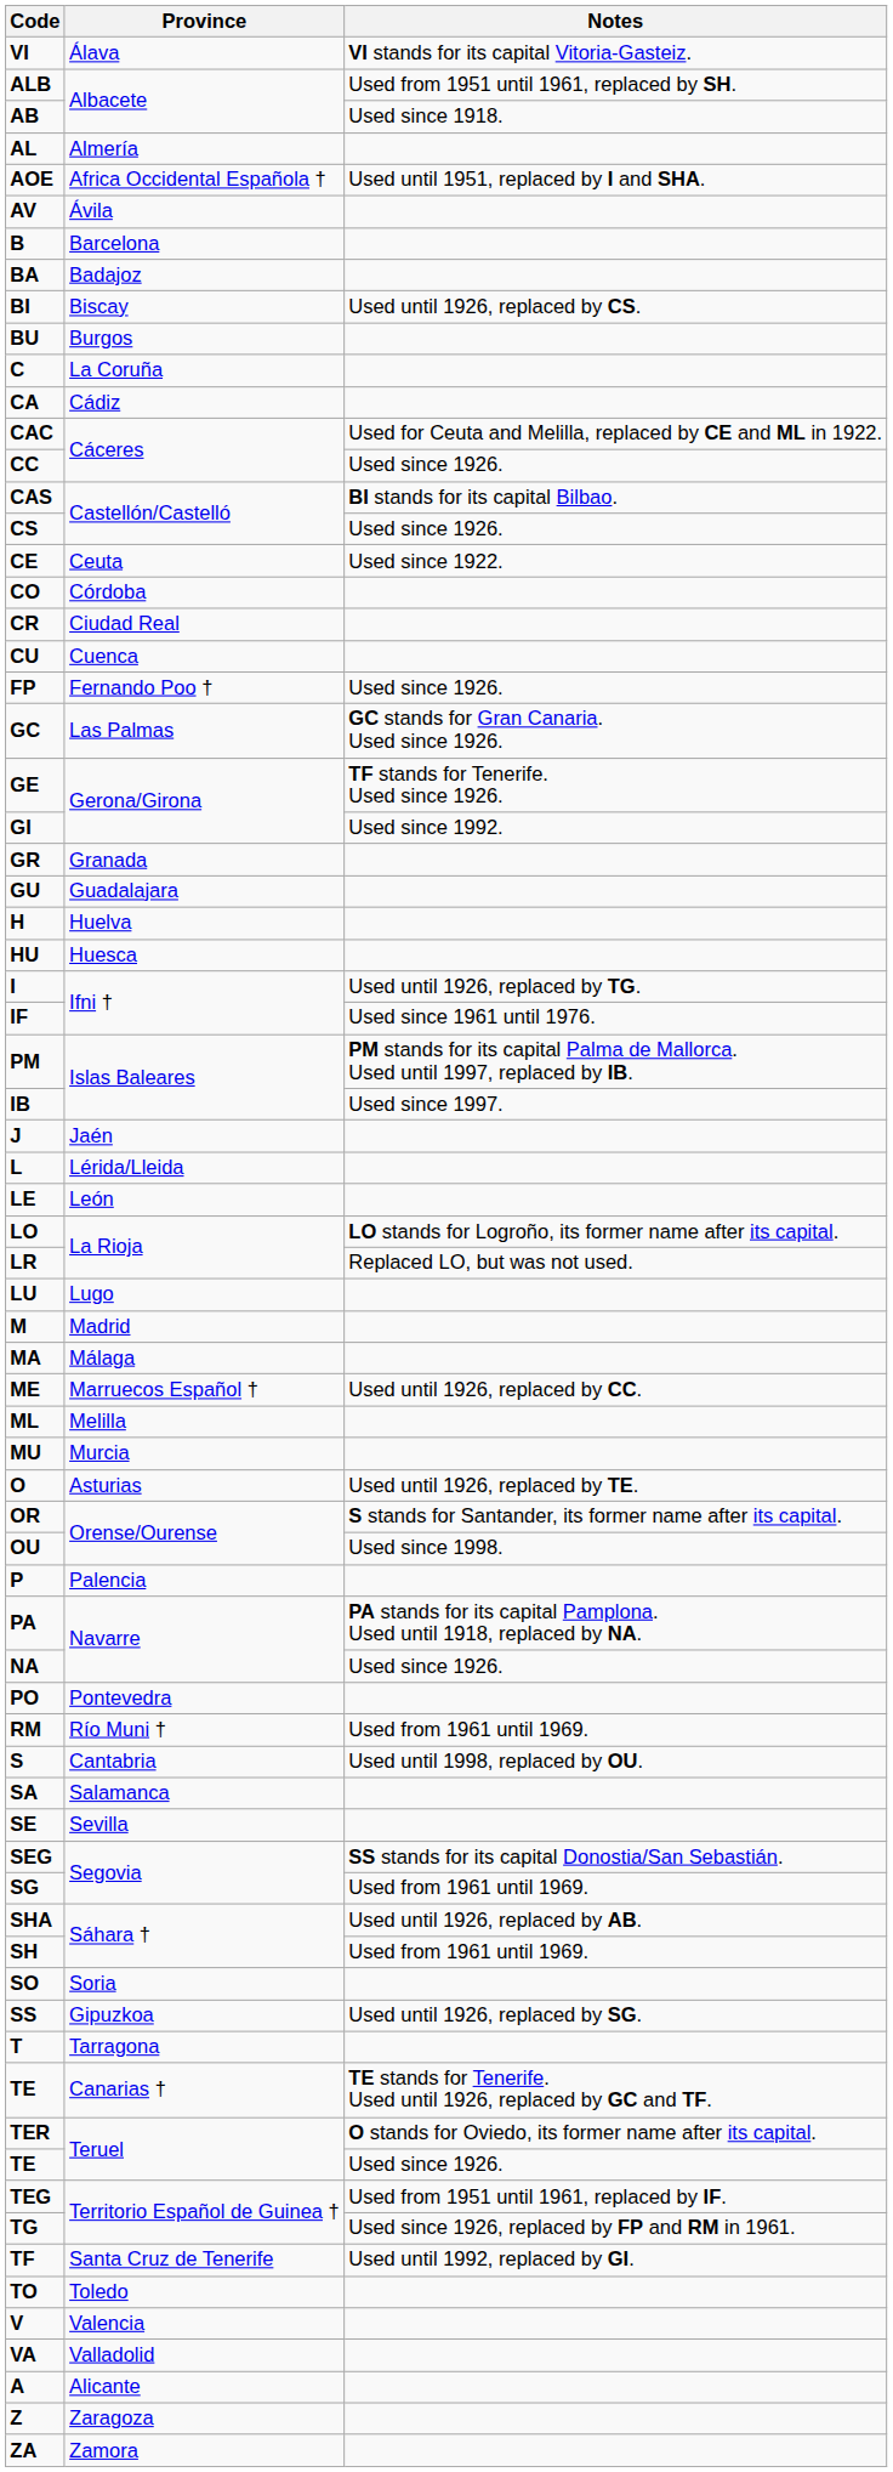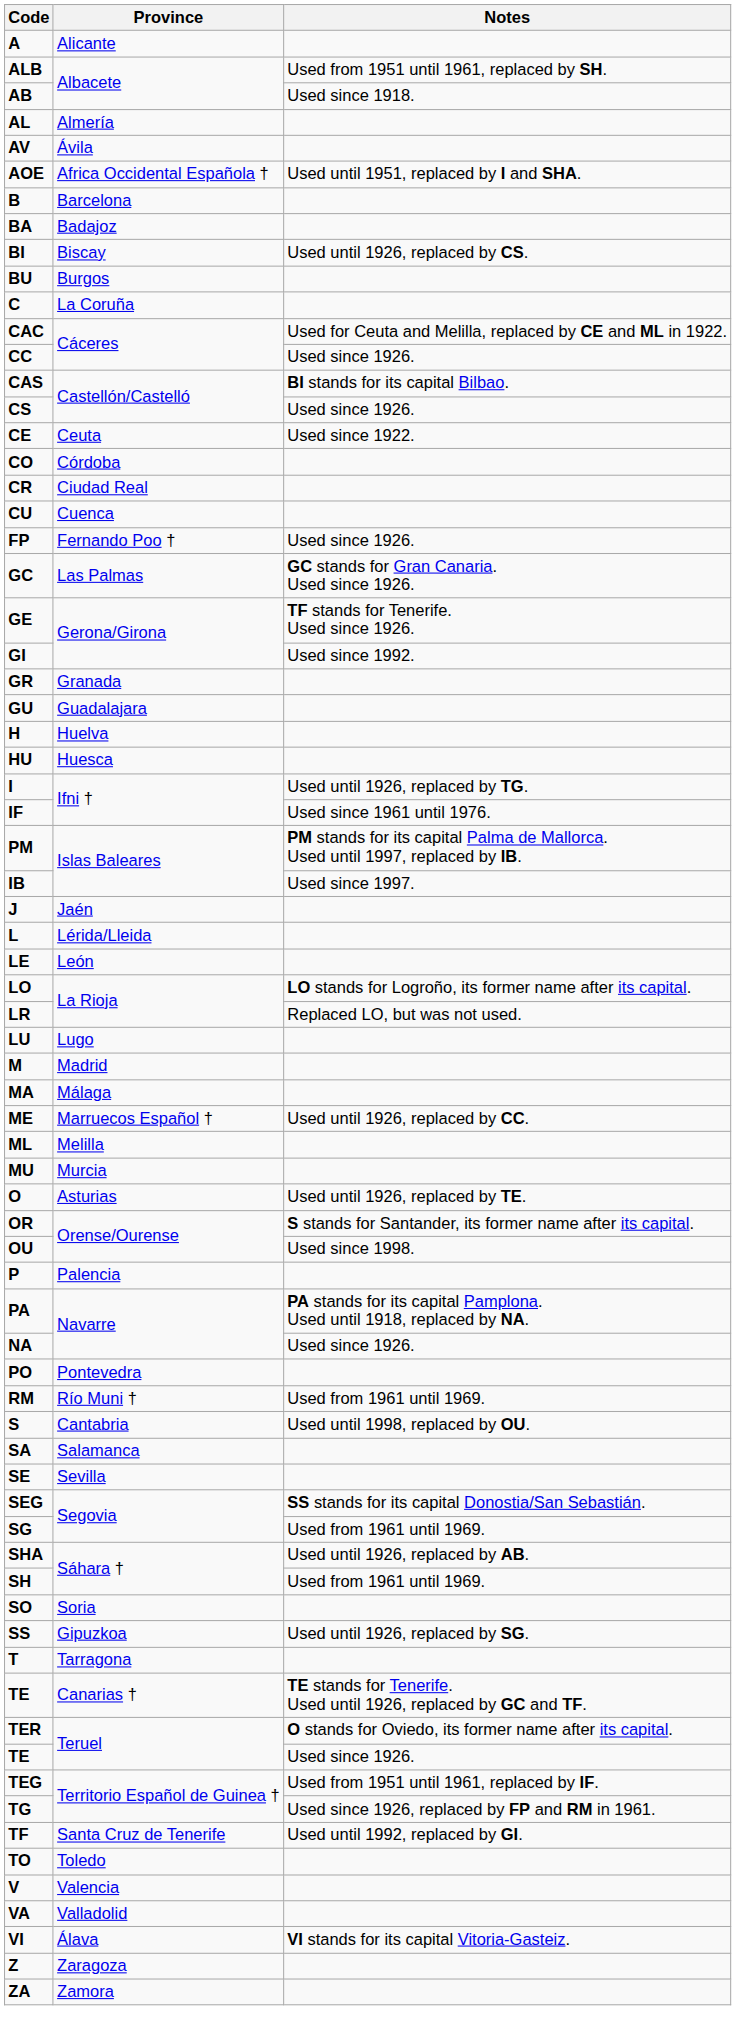 <table class="wikitable sortable">
 <tr>
 <th>Code</th>
 <th>Province</th>
 <th>Notes</th>
 </tr>
 <tr>
-<td><strong>VI</strong></td>
-<td><a href='#'>Álava</a></td>
-<td><strong>VI</strong> stands for its capital <a href='#'>Vitoria-Gasteiz</a>.</td>
+<td><strong>A</strong></td>
+<td><a href='#'>Alicante</a></td>
+<td></td>
 </tr>
 <tr>
 <td><strong>ALB</strong></td>
 <td rowspan="2"><a href='#'>Albacete</a></td>
 <td>Used from 1951 until 1961, replaced by <strong>SH</strong>.</td>
 </tr>
 <tr>
 <td><strong>AB</strong></td>
 <td>Used since 1918.</td>
 </tr>
 <tr>
 <td><strong>AL</strong></td>
 <td><a href='#'>Almería</a></td>
 <td></td>
 </tr>
 <tr>
+<td><strong>AV</strong></td>
+<td><a href='#'>Ávila</a></td>
+<td></td>
+</tr>
+<tr>
 <td><strong>AOE</strong></td>
 <td><a href='#'>Africa Occidental Española</a> †</td>
 <td>Used until 1951, replaced by <strong>I</strong> and <strong>SHA</strong>.</td>
-</tr>
-<tr>
-<td><strong>AV</strong></td>
-<td><a href='#'>Ávila</a></td>
-<td></td>
 </tr>
 <tr>
 <td><strong>B</strong></td>
 <td><a href='#'>Barcelona</a></td>
 <td></td>
 </tr>
 <tr>
 <td><strong>BA</strong></td>
 <td><a href='#'>Badajoz</a></td>
 <td></td>
 </tr>
 <tr>
 <td><strong>BI</strong></td>
 <td><a href='#'>Biscay</a></td>
 <td>Used until 1926, replaced by <strong>CS</strong>.</td>
 </tr>
 <tr>
 <td><strong>BU</strong></td>
 <td><a href='#'>Burgos</a></td>
 <td></td>
 </tr>
 <tr>
 <td><strong>C</strong></td>
 <td><a href='#'>La Coruña</a></td>
-<td></td>
-</tr>
-<tr>
-<td><strong>CA</strong></td>
-<td><a href='#'>Cádiz</a></td>
 <td></td>
 </tr>
 <tr>
 <td><strong>CAC</strong></td>
 <td rowspan="2"><a href='#'>Cáceres</a></td>
 <td>Used for Ceuta and Melilla, replaced by <strong>CE</strong> and <strong>ML</strong> in 1922.</td>
 </tr>
 <tr>
 <td><strong>CC</strong></td>
 <td>Used since 1926.</td>
 </tr>
 <tr>
 <td><strong>CAS</strong></td>
 <td rowspan="2"><a href='#'>Castellón/Castelló</a></td>
 <td><strong>BI</strong> stands for its capital <a href='#'>Bilbao</a>.</td>
 </tr>
 <tr>
 <td><strong>CS</strong></td>
 <td>Used since 1926.</td>
 </tr>
 <tr>
 <td><strong>CE</strong></td>
 <td><a href='#'>Ceuta</a></td>
 <td>Used since 1922.</td>
 </tr>
 <tr>
 <td><strong>CO</strong></td>
 <td><a href='#'>Córdoba</a></td>
 <td></td>
 </tr>
 <tr>
 <td><strong>CR</strong></td>
 <td><a href='#'>Ciudad Real</a></td>
 <td></td>
 </tr>
 <tr>
 <td><strong>CU</strong></td>
 <td><a href='#'>Cuenca</a></td>
 <td></td>
 </tr>
 <tr>
 <td><strong>FP</strong></td>
 <td><a href='#'>Fernando Poo</a> †</td>
 <td>Used since 1926.</td>
 </tr>
 <tr>
 <td><strong>GC</strong></td>
 <td><a href='#'>Las Palmas</a></td>
 <td><strong>GC</strong> stands for <a href='#'>Gran Canaria</a>.<br>Used since 1926.</td>
 </tr>
 <tr>
 <td><strong>GE</strong></td>
 <td rowspan="2"><a href='#'>Gerona/Girona</a></td>
 <td><strong>TF</strong> stands for Tenerife.<br>Used since 1926.</td>
 </tr>
 <tr>
 <td><strong>GI</strong></td>
 <td>Used since 1992.</td>
 </tr>
 <tr>
 <td><strong>GR</strong></td>
 <td><a href='#'>Granada</a></td>
 <td></td>
 </tr>
 <tr>
 <td><strong>GU</strong></td>
 <td><a href='#'>Guadalajara</a></td>
 <td></td>
 </tr>
 <tr>
 <td><strong>H</strong></td>
 <td><a href='#'>Huelva</a></td>
 <td></td>
 </tr>
 <tr>
 <td><strong>HU</strong></td>
 <td><a href='#'>Huesca</a></td>
 <td></td>
 </tr>
 <tr>
 <td><strong>I</strong></td>
 <td rowspan="2"><a href='#'>Ifni</a> †</td>
 <td>Used until 1926, replaced by <strong>TG</strong>.</td>
 </tr>
 <tr>
 <td><strong>IF</strong></td>
 <td>Used since 1961 until 1976.</td>
 </tr>
 <tr>
 <td><strong>PM</strong></td>
 <td rowspan="2"><a href='#'>Islas Baleares</a></td>
 <td><strong>PM</strong> stands for its capital <a href='#'>Palma de Mallorca</a>.<br>Used until 1997, replaced by <strong>IB</strong>.</td>
 </tr>
 <tr>
 <td><strong>IB</strong></td>
 <td>Used since 1997.</td>
 </tr>
 <tr>
 <td><strong>J</strong></td>
 <td><a href='#'>Jaén</a></td>
 <td></td>
 </tr>
 <tr>
 <td><strong>L</strong></td>
 <td><a href='#'>Lérida/Lleida</a></td>
 <td></td>
 </tr>
 <tr>
 <td><strong>LE</strong></td>
 <td><a href='#'>León</a></td>
 <td></td>
 </tr>
 <tr>
 <td><strong>LO</strong></td>
 <td rowspan="2"><a href='#'>La Rioja</a></td>
 <td><strong>LO</strong> stands for Logroño,  its former name after <a href='#'>its capital</a>.</td>
 </tr>
 <tr>
 <td><strong>LR</strong></td>
 <td>Replaced LO, but was not used.</td>
 </tr>
 <tr>
 <td><strong>LU</strong></td>
 <td><a href='#'>Lugo</a></td>
 <td></td>
 </tr>
 <tr>
 <td><strong>M</strong></td>
 <td><a href='#'>Madrid</a></td>
 <td></td>
 </tr>
 <tr>
 <td><strong>MA</strong></td>
 <td><a href='#'>Málaga</a></td>
 <td></td>
 </tr>
 <tr>
 <td><strong>ME</strong></td>
 <td><a href='#'>Marruecos Español</a> †</td>
 <td>Used until 1926, replaced by <strong>CC</strong>.</td>
 </tr>
 <tr>
 <td><strong>ML</strong></td>
 <td><a href='#'>Melilla</a></td>
 <td></td>
 </tr>
 <tr>
 <td><strong>MU</strong></td>
 <td><a href='#'>Murcia</a></td>
 <td></td>
 </tr>
 <tr>
 <td><strong>O</strong></td>
 <td><a href='#'>Asturias</a></td>
 <td>Used until 1926, replaced by <strong>TE</strong>.</td>
 </tr>
 <tr>
 <td><strong>OR</strong></td>
 <td rowspan="2"><a href='#'>Orense/Ourense</a></td>
 <td><strong>S</strong> stands for Santander, its former name after <a href='#'>its capital</a>.</td>
 </tr>
 <tr>
 <td><strong>OU</strong></td>
 <td>Used since 1998.</td>
 </tr>
 <tr>
 <td><strong>P</strong></td>
 <td><a href='#'>Palencia</a></td>
 <td></td>
 </tr>
 <tr>
 <td><strong>PA</strong></td>
 <td rowspan="2"><a href='#'>Navarre</a></td>
 <td><strong>PA</strong> stands for its capital <a href='#'>Pamplona</a>.<br>Used until 1918, replaced by <strong>NA</strong>.</td>
 </tr>
 <tr>
 <td><strong>NA</strong></td>
 <td>Used since 1926.</td>
 </tr>
 <tr>
 <td><strong>PO</strong></td>
 <td><a href='#'>Pontevedra</a></td>
 <td></td>
 </tr>
 <tr>
 <td><strong>RM</strong></td>
 <td><a href='#'>Río Muni</a> †</td>
 <td>Used from 1961 until 1969.</td>
 </tr>
 <tr>
 <td><strong>S</strong></td>
 <td><a href='#'>Cantabria</a></td>
 <td>Used until 1998, replaced by <strong>OU</strong>.</td>
 </tr>
 <tr>
 <td><strong>SA</strong></td>
 <td><a href='#'>Salamanca</a></td>
 <td></td>
 </tr>
 <tr>
 <td><strong>SE</strong></td>
 <td><a href='#'>Sevilla</a></td>
 <td></td>
 </tr>
 <tr>
 <td><strong>SEG</strong></td>
 <td rowspan="2"><a href='#'>Segovia</a></td>
 <td><strong>SS</strong> stands for its capital <a href='#'>Donostia/San Sebastián</a>.</td>
 </tr>
 <tr>
 <td><strong>SG</strong></td>
 <td>Used from 1961 until 1969.</td>
 </tr>
 <tr>
 <td><strong>SHA</strong></td>
 <td rowspan="2"><a href='#'>Sáhara</a> †</td>
 <td>Used until 1926, replaced by <strong>AB</strong>.</td>
 </tr>
 <tr>
 <td><strong>SH</strong></td>
 <td>Used from 1961 until 1969.</td>
 </tr>
 <tr>
 <td><strong>SO</strong></td>
 <td><a href='#'>Soria</a></td>
 <td></td>
 </tr>
 <tr>
 <td><strong>SS</strong></td>
 <td><a href='#'>Gipuzkoa</a></td>
 <td>Used until 1926, replaced by <strong>SG</strong>.</td>
 </tr>
 <tr>
 <td><strong>T</strong></td>
 <td><a href='#'>Tarragona</a></td>
 <td></td>
 </tr>
 <tr>
 <td><strong>TE</strong></td>
 <td><a href='#'>Canarias</a> †</td>
 <td><strong>TE</strong> stands for <a href='#'>Tenerife</a>.<br>Used until 1926, replaced by <strong>GC</strong> and <strong>TF</strong>.</td>
 </tr>
 <tr>
 <td><strong>TER</strong></td>
 <td rowspan="2"><a href='#'>Teruel</a></td>
 <td><strong>O</strong> stands for Oviedo, its former name after <a href='#'>its capital</a>.</td>
 </tr>
 <tr>
 <td><strong>TE</strong></td>
 <td>Used since 1926.</td>
 </tr>
 <tr>
 <td><strong>TEG</strong></td>
 <td rowspan="2"><a href='#'>Territorio Español de Guinea</a> †</td>
 <td>Used from 1951 until 1961, replaced by <strong>IF</strong>.</td>
 </tr>
 <tr>
 <td><strong>TG</strong></td>
 <td>Used since 1926, replaced by <strong>FP</strong> and <strong>RM</strong> in 1961.</td>
 </tr>
 <tr>
 <td><strong>TF</strong></td>
 <td><a href='#'>Santa Cruz de Tenerife</a></td>
 <td>Used until 1992, replaced by <strong>GI</strong>.</td>
 </tr>
 <tr>
 <td><strong>TO</strong></td>
 <td><a href='#'>Toledo</a></td>
 <td></td>
 </tr>
 <tr>
 <td><strong>V</strong></td>
 <td><a href='#'>Valencia</a></td>
 <td></td>
 </tr>
 <tr>
 <td><strong>VA</strong></td>
 <td><a href='#'>Valladolid</a></td>
 <td></td>
 </tr>
 <tr>
-<td><strong>A</strong></td>
-<td><a href='#'>Alicante</a></td>
-<td></td>
+<td><strong>VI</strong></td>
+<td><a href='#'>Álava</a></td>
+<td><strong>VI</strong> stands for its capital <a href='#'>Vitoria-Gasteiz</a>.</td>
 </tr>
 <tr>
 <td><strong>Z</strong></td>
 <td><a href='#'>Zaragoza</a></td>
 <td></td>
 </tr>
 <tr>
 <td><strong>ZA</strong></td>
 <td><a href='#'>Zamora</a></td>
 <td></td>
 </tr>
 </table>
